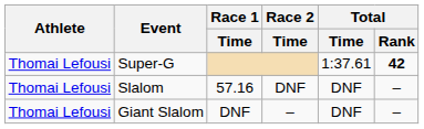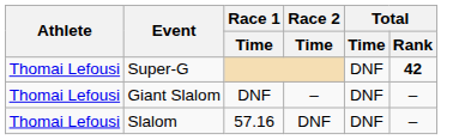 <table class="wikitable" style="font-size:90%">
 <tr>
 <th rowspan="2">Athlete</th>
 <th rowspan="2">Event</th>
 <th>Race 1</th>
 <th>Race 2</th>
 <th colspan="2">Total</th>
 </tr>
 <tr>
 <th>Time</th>
 <th>Time</th>
 <th>Time</th>
 <th>Rank</th>
 </tr>
 <tr>
 <td><a href='#'>Thomai Lefousi</a></td>
 <td>Super-G</td>
 <td colspan="2" bgcolor="wheat"></td>
-<td align="center">1:37.61</td>
+<td align="center">DNF</td>
 <td align="center"><strong>42</strong></td>
+</tr>
+<tr>
+<td><a href='#'>Thomai Lefousi</a></td>
+<td>Giant Slalom</td>
+<td align="center">DNF</td>
+<td align="center">–</td>
+<td align="center">DNF</td>
+<td align="center">–</td>
 </tr>
 <tr>
 <td><a href='#'>Thomai Lefousi</a></td>
 <td>Slalom</td>
 <td align="center">57.16</td>
 <td align="center">DNF</td>
 <td align="center">DNF</td>
 <td align="center">–</td>
 </tr>
-<tr>
-<td><a href='#'>Thomai Lefousi</a></td>
-<td>Giant Slalom</td>
-<td align="center">DNF</td>
-<td align="center">–</td>
-<td align="center">DNF</td>
-<td align="center">–</td>
-</tr>
 </table>
